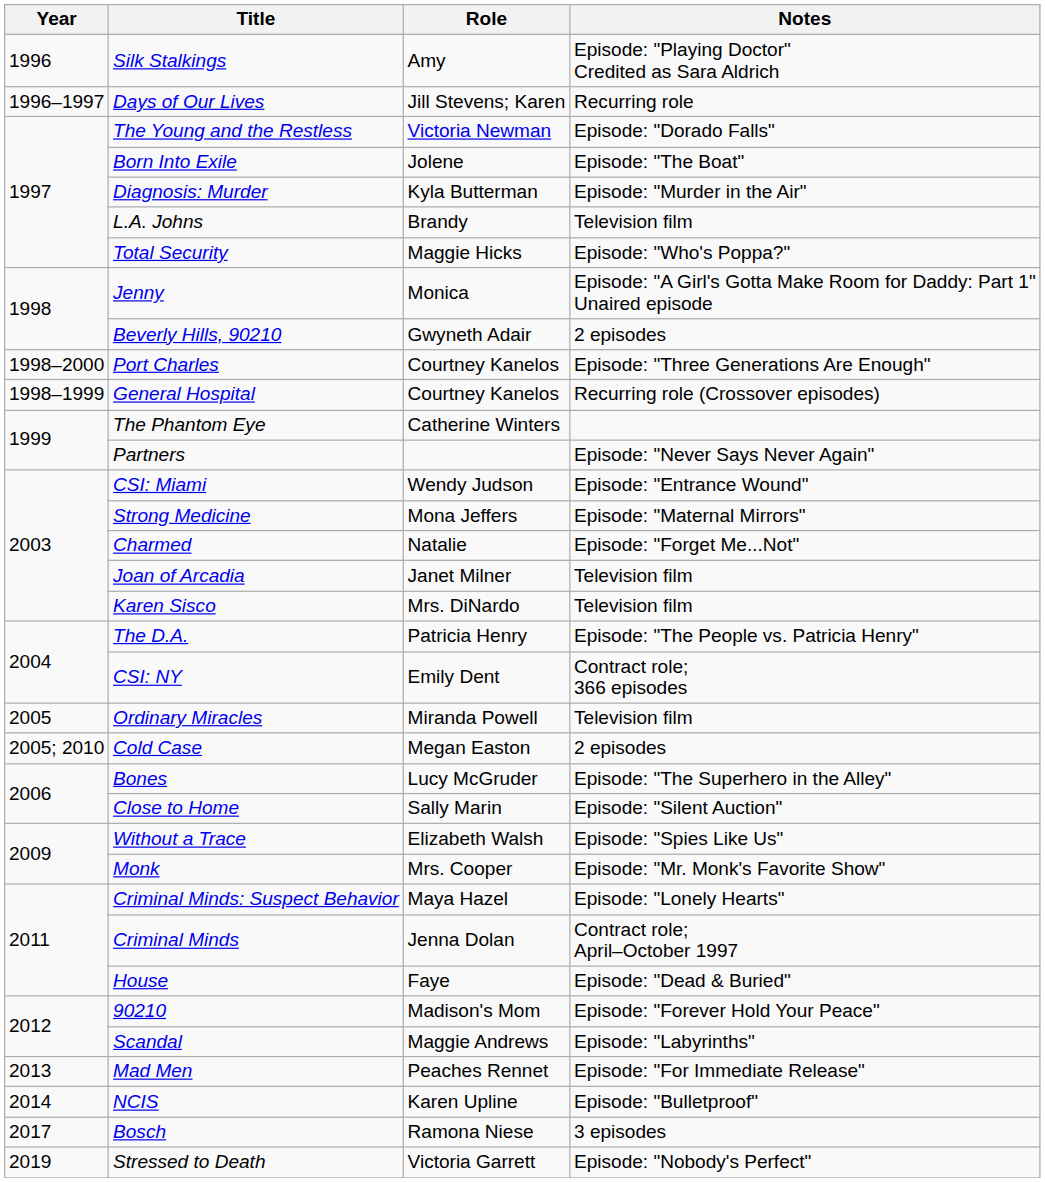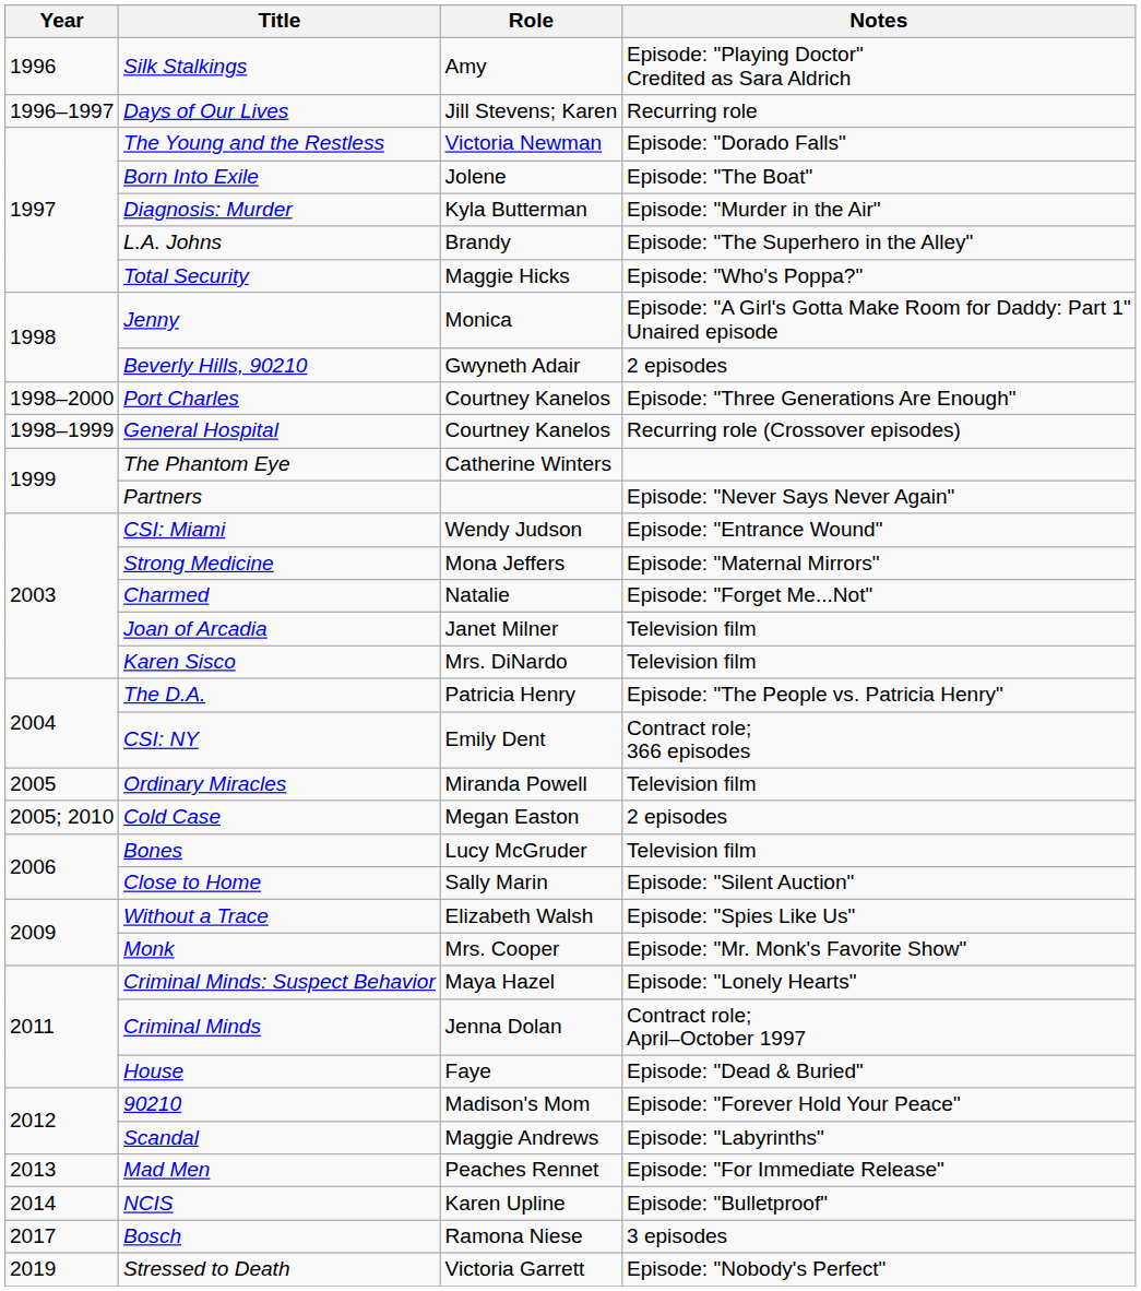 <table class="wikitable">
 <tr>
 <th>Year</th>
 <th>Title</th>
 <th>Role</th>
 <th>Notes</th>
 </tr>
 <tr>
 <td>1996</td>
 <td><em><a href='#'>Silk Stalkings</a></em></td>
 <td>Amy</td>
 <td>Episode: "Playing Doctor"<br>Credited as Sara Aldrich</td>
 </tr>
 <tr>
 <td>1996–1997</td>
 <td><em><a href='#'>Days of Our Lives</a></em></td>
 <td>Jill Stevens; Karen</td>
 <td>Recurring role</td>
 </tr>
 <tr>
 <td rowspan="5">1997</td>
 <td><em><a href='#'>The Young and the Restless</a></em></td>
 <td><a href='#'>Victoria Newman</a></td>
 <td>Episode: "Dorado Falls"</td>
 </tr>
 <tr>
 <td><em><a href='#'>Born Into Exile</a></em></td>
 <td>Jolene</td>
 <td>Episode: "The Boat"</td>
 </tr>
 <tr>
 <td><em><a href='#'>Diagnosis: Murder</a></em></td>
 <td>Kyla Butterman</td>
 <td>Episode: "Murder in the Air"</td>
 </tr>
 <tr>
 <td><em>L.A. Johns</em></td>
 <td>Brandy</td>
-<td>Television film</td>
+<td>Episode: "The Superhero in the Alley"</td>
 </tr>
 <tr>
 <td><em><a href='#'>Total Security</a></em></td>
 <td>Maggie Hicks</td>
 <td>Episode: "Who's Poppa?"</td>
 </tr>
 <tr>
 <td rowspan="2">1998</td>
 <td><em><a href='#'>Jenny</a></em></td>
 <td>Monica</td>
 <td>Episode: "A Girl's Gotta Make Room for Daddy: Part 1"<br>Unaired episode</td>
 </tr>
 <tr>
 <td><em><a href='#'>Beverly Hills, 90210</a></em></td>
 <td>Gwyneth Adair</td>
 <td>2 episodes</td>
 </tr>
 <tr>
 <td>1998–2000</td>
 <td><em><a href='#'>Port Charles</a></em></td>
 <td>Courtney Kanelos</td>
 <td>Episode: "Three Generations Are Enough"</td>
 </tr>
 <tr>
 <td>1998–1999</td>
 <td><em><a href='#'>General Hospital</a></em></td>
 <td>Courtney Kanelos</td>
 <td>Recurring role (Crossover episodes)</td>
 </tr>
 <tr>
 <td rowspan="2">1999</td>
 <td><em>The Phantom Eye</em></td>
 <td>Catherine Winters</td>
 <td></td>
 </tr>
 <tr>
 <td><em>Partners</em></td>
 <td></td>
 <td>Episode: "Never Says Never Again"</td>
 </tr>
 <tr>
 <td rowspan="5">2003</td>
 <td><em><a href='#'>CSI: Miami</a></em></td>
 <td>Wendy Judson</td>
 <td>Episode: "Entrance Wound"</td>
 </tr>
 <tr>
 <td><em><a href='#'>Strong Medicine</a></em></td>
 <td>Mona Jeffers</td>
 <td>Episode: "Maternal Mirrors"</td>
 </tr>
 <tr>
 <td><em><a href='#'>Charmed</a></em></td>
 <td>Natalie</td>
 <td>Episode: "Forget Me...Not"</td>
 </tr>
 <tr>
 <td><em><a href='#'>Joan of Arcadia</a></em></td>
 <td>Janet Milner</td>
 <td>Television film</td>
 </tr>
 <tr>
 <td><em><a href='#'>Karen Sisco</a></em></td>
 <td>Mrs. DiNardo</td>
 <td>Television film</td>
 </tr>
 <tr>
 <td rowspan="2">2004</td>
 <td><a href='#'><em>The D.A.</em></a></td>
 <td>Patricia Henry</td>
 <td>Episode: "The People vs. Patricia Henry"</td>
 </tr>
 <tr>
 <td><em><a href='#'>CSI: NY</a></em></td>
 <td>Emily Dent</td>
 <td>Contract role;<br>366 episodes</td>
 </tr>
 <tr>
 <td>2005</td>
 <td><em><a href='#'>Ordinary Miracles</a></em></td>
 <td>Miranda Powell</td>
 <td>Television film</td>
 </tr>
 <tr>
 <td>2005; 2010</td>
 <td><em><a href='#'>Cold Case</a></em></td>
 <td>Megan Easton</td>
 <td>2 episodes</td>
 </tr>
 <tr>
 <td rowspan="2">2006</td>
 <td><em><a href='#'>Bones</a></em></td>
 <td>Lucy McGruder</td>
-<td>Episode: "The Superhero in the Alley"</td>
+<td>Television film</td>
 </tr>
 <tr>
 <td><em><a href='#'>Close to Home</a></em></td>
 <td>Sally Marin</td>
 <td>Episode: "Silent Auction"</td>
 </tr>
 <tr>
 <td rowspan="2">2009</td>
 <td><em><a href='#'>Without a Trace</a></em></td>
 <td>Elizabeth Walsh</td>
 <td>Episode: "Spies Like Us"</td>
 </tr>
 <tr>
 <td><em><a href='#'>Monk</a></em></td>
 <td>Mrs. Cooper</td>
 <td>Episode: "Mr. Monk's Favorite Show"</td>
 </tr>
 <tr>
 <td rowspan="3">2011</td>
 <td><em><a href='#'>Criminal Minds: Suspect Behavior</a></em></td>
 <td>Maya Hazel</td>
 <td>Episode: "Lonely Hearts"</td>
 </tr>
 <tr>
 <td><em><a href='#'>Criminal Minds</a></em></td>
 <td>Jenna Dolan</td>
 <td>Contract role;<br>April–October 1997</td>
 </tr>
 <tr>
 <td><em><a href='#'>House</a></em></td>
 <td>Faye</td>
 <td>Episode: "Dead & Buried"</td>
 </tr>
 <tr>
 <td rowspan="2">2012</td>
 <td><em><a href='#'>90210</a></em></td>
 <td>Madison's Mom</td>
 <td>Episode: "Forever Hold Your Peace"</td>
 </tr>
 <tr>
 <td><em><a href='#'>Scandal</a></em></td>
 <td>Maggie Andrews</td>
 <td>Episode: "Labyrinths"</td>
 </tr>
 <tr>
 <td>2013</td>
 <td><em><a href='#'>Mad Men</a></em></td>
 <td>Peaches Rennet</td>
 <td>Episode: "For Immediate Release"</td>
 </tr>
 <tr>
 <td>2014</td>
 <td><a href='#'><em>NCIS</em></a></td>
 <td>Karen Upline</td>
 <td>Episode: "Bulletproof"</td>
 </tr>
 <tr>
 <td>2017</td>
 <td><em><a href='#'>Bosch</a></em></td>
 <td>Ramona Niese</td>
 <td>3 episodes</td>
 </tr>
 <tr>
 <td>2019</td>
 <td><em>Stressed to Death</em></td>
 <td>Victoria Garrett</td>
 <td>Episode: "Nobody's Perfect"</td>
 </tr>
 </table>
